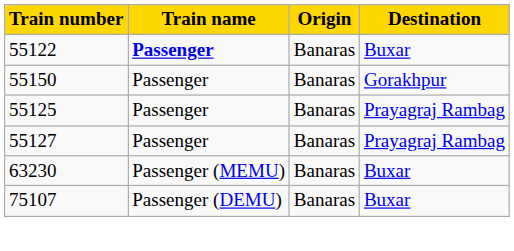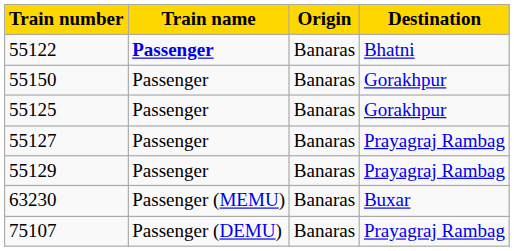 <table class="wikitable">
 <tr>
 <th ! style="background-color:#FFD700">Train number</th>
 <th ! style="background-color:#FFD700">Train name</th>
 <th ! style="background-color:#FFD700">Origin</th>
 <th ! style="background-color:#FFD700">Destination</th>
 </tr>
 <tr>
 <td valign="top">55122</td>
 <td valign="top"><strong><a href='#'>Passenger</a></strong></td>
 <td valign="top">Banaras</td>
-<td valign="top"><a href='#'>Buxar</a></td>
+<td valign="top"><a href='#'>Bhatni</a></td>
 </tr>
 <tr>
 <td valign="top">55150</td>
 <td valign="top">Passenger</td>
 <td valign="top">Banaras</td>
 <td valign="top"><a href='#'>Gorakhpur</a></td>
 </tr>
 <tr>
 <td valign="top">55125</td>
 <td valign="top">Passenger</td>
 <td valign="top">Banaras</td>
+<td valign="top"><a href='#'>Gorakhpur</a></td>
+</tr>
+<tr>
+<td valign="top">55127</td>
+<td valign="top">Passenger</td>
+<td valign="top">Banaras</td>
 <td valign="top"><a href='#'>Prayagraj Rambag</a></td>
 </tr>
 <tr>
-<td valign="top">55127</td>
+<td valign="top">55129</td>
 <td valign="top">Passenger</td>
 <td valign="top">Banaras</td>
 <td valign="top"><a href='#'>Prayagraj Rambag</a></td>
 </tr>
 <tr>
 <td valign="top">63230</td>
 <td valign="top">Passenger (<a href='#'>MEMU</a>)</td>
 <td valign="top">Banaras</td>
 <td valign="top"><a href='#'>Buxar</a></td>
 </tr>
 <tr>
 <td valign="top">75107</td>
 <td valign="top">Passenger (<a href='#'>DEMU</a>)</td>
 <td valign="top">Banaras</td>
-<td valign="top"><a href='#'>Buxar</a></td>
+<td valign="top"><a href='#'>Prayagraj Rambag</a></td>
 </tr>
 </table>
